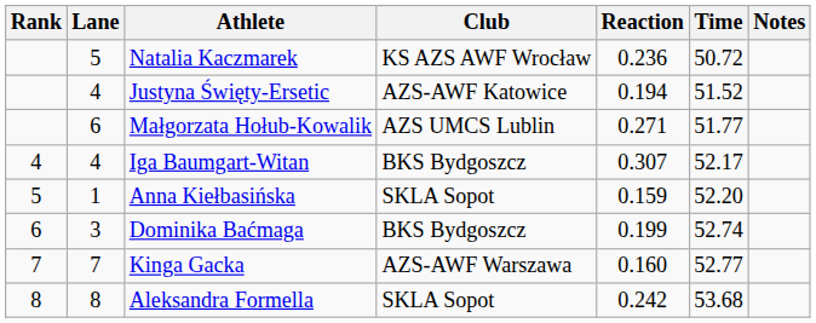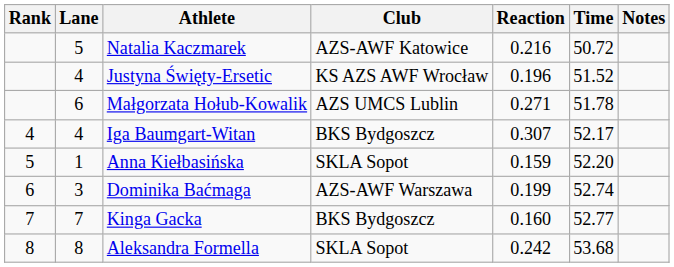 <table class="wikitable sortable" style="text-align:center">
 <tr>
 <th>Rank</th>
 <th>Lane</th>
 <th>Athlete</th>
 <th>Club</th>
 <th>Reaction</th>
 <th>Time</th>
 <th>Notes</th>
 </tr>
 <tr>
 <td></td>
 <td>5</td>
 <td align=left><a href='#'>Natalia Kaczmarek</a></td>
-<td align=left>KS AZS AWF Wrocław</td>
-<td>0.236</td>
+<td align=left>AZS-AWF Katowice</td>
+<td>0.216</td>
 <td>50.72</td>
 <td></td>
 </tr>
 <tr>
 <td></td>
 <td>4</td>
 <td align=left><a href='#'>Justyna Święty-Ersetic</a></td>
-<td align=left>AZS-AWF Katowice</td>
-<td>0.194</td>
+<td align=left>KS AZS AWF Wrocław</td>
+<td>0.196</td>
 <td>51.52</td>
 <td></td>
 </tr>
 <tr>
 <td></td>
 <td>6</td>
 <td align=left><a href='#'>Małgorzata Hołub-Kowalik</a></td>
 <td align=left>AZS UMCS Lublin</td>
 <td>0.271</td>
-<td>51.77</td>
+<td>51.78</td>
 <td></td>
 </tr>
 <tr>
 <td>4</td>
 <td>4</td>
 <td align=left><a href='#'>Iga Baumgart-Witan</a></td>
 <td align=left>BKS Bydgoszcz</td>
 <td>0.307</td>
 <td>52.17</td>
 <td></td>
 </tr>
 <tr>
 <td>5</td>
 <td>1</td>
 <td align=left><a href='#'>Anna Kiełbasińska</a></td>
 <td align=left>SKLA Sopot</td>
 <td>0.159</td>
 <td>52.20</td>
 <td></td>
 </tr>
 <tr>
 <td>6</td>
 <td>3</td>
 <td align=left><a href='#'>Dominika Baćmaga</a></td>
-<td align=left>BKS Bydgoszcz</td>
+<td align=left>AZS-AWF Warszawa</td>
 <td>0.199</td>
 <td>52.74</td>
 <td></td>
 </tr>
 <tr>
 <td>7</td>
 <td>7</td>
 <td align=left><a href='#'>Kinga Gacka</a></td>
-<td align=left>AZS-AWF Warszawa</td>
+<td align=left>BKS Bydgoszcz</td>
 <td>0.160</td>
 <td>52.77</td>
 <td></td>
 </tr>
 <tr>
 <td>8</td>
 <td>8</td>
 <td align=left><a href='#'>Aleksandra Formella</a></td>
 <td align=left>SKLA Sopot</td>
 <td>0.242</td>
 <td>53.68</td>
 <td></td>
 </tr>
 </table>
